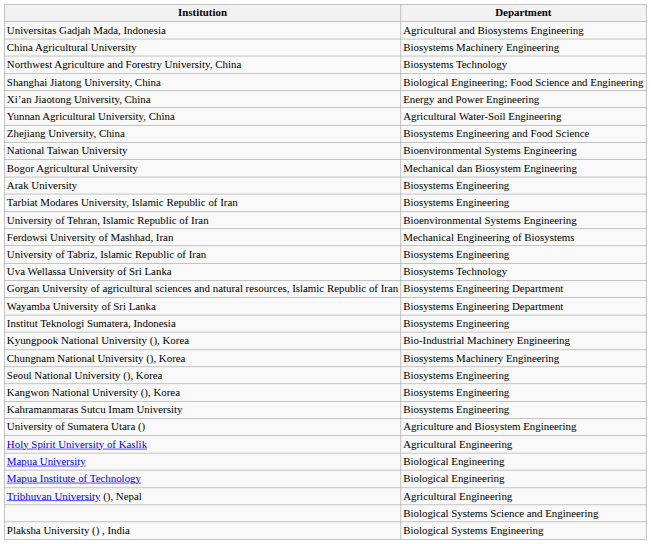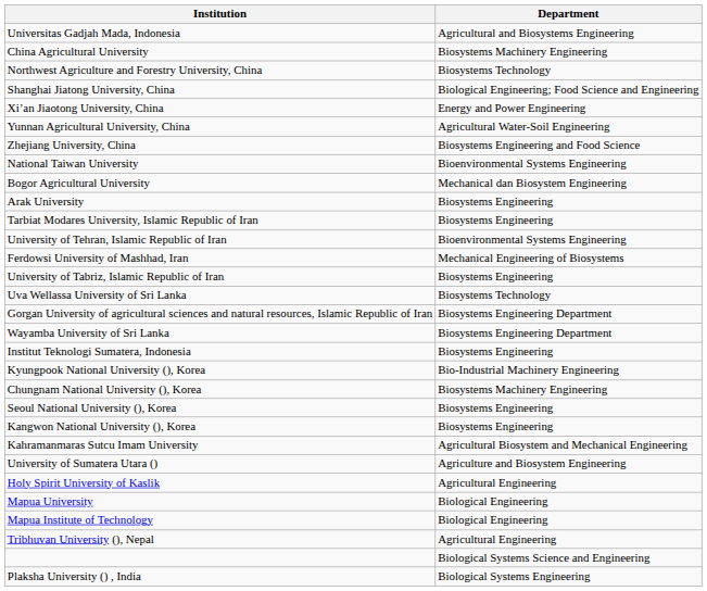 <table class="wikitable sortable">
 <tr>
 <th>Institution</th>
 <th>Department</th>
 </tr>
 <tr>
 <td>Universitas Gadjah Mada, Indonesia</td>
 <td>Agricultural and Biosystems Engineering</td>
 </tr>
 <tr>
 <td>China Agricultural University</td>
 <td>Biosystems Machinery Engineering</td>
 </tr>
 <tr>
 <td>Northwest Agriculture and Forestry University, China</td>
 <td>Biosystems Technology</td>
 </tr>
 <tr>
 <td>Shanghai Jiatong University, China</td>
 <td>Biological Engineering; Food Science and Engineering</td>
 </tr>
 <tr>
 <td>Xi’an Jiaotong University, China</td>
 <td>Energy and Power Engineering</td>
 </tr>
 <tr>
 <td>Yunnan Agricultural University, China</td>
 <td>Agricultural Water-Soil Engineering</td>
 </tr>
 <tr>
 <td>Zhejiang University, China</td>
 <td>Biosystems Engineering and Food Science</td>
 </tr>
 <tr>
 <td>National Taiwan University</td>
 <td>Bioenvironmental Systems Engineering</td>
 </tr>
 <tr>
 <td>Bogor Agricultural University</td>
 <td>Mechanical dan Biosystem Engineering</td>
 </tr>
 <tr>
 <td>Arak University</td>
 <td>Biosystems Engineering</td>
 </tr>
 <tr>
 <td>Tarbiat Modares University, Islamic Republic of Iran</td>
 <td>Biosystems Engineering</td>
 </tr>
 <tr>
 <td>University of Tehran, Islamic Republic of Iran</td>
 <td>Bioenvironmental Systems Engineering</td>
 </tr>
 <tr>
 <td>Ferdowsi University of Mashhad, Iran</td>
 <td>Mechanical Engineering of Biosystems</td>
 </tr>
 <tr>
 <td>University of Tabriz, Islamic Republic of Iran</td>
 <td>Biosystems Engineering</td>
 </tr>
 <tr>
 <td>Uva Wellassa University of Sri Lanka</td>
 <td>Biosystems Technology</td>
 </tr>
 <tr>
 <td>Gorgan University of agricultural sciences and natural resources, Islamic Republic of Iran</td>
 <td>Biosystems  Engineering Department</td>
 </tr>
 <tr>
 <td>Wayamba University of Sri Lanka</td>
 <td>Biosystems Engineering Department</td>
 </tr>
 <tr>
 <td>Institut Teknologi Sumatera, Indonesia</td>
 <td>Biosystems Engineering</td>
 </tr>
 <tr>
 <td>Kyungpook National University (), Korea</td>
 <td>Bio-Industrial Machinery Engineering</td>
 </tr>
 <tr>
 <td>Chungnam National University (), Korea</td>
 <td>Biosystems Machinery Engineering</td>
 </tr>
 <tr>
 <td>Seoul National University (), Korea</td>
 <td>Biosystems Engineering</td>
 </tr>
 <tr>
 <td>Kangwon National University (), Korea</td>
 <td>Biosystems Engineering</td>
 </tr>
 <tr>
 <td>Kahramanmaras Sutcu Imam University</td>
-<td>Biosystems Engineering</td>
+<td>Agricultural Biosystem and Mechanical Engineering</td>
 </tr>
 <tr>
 <td>University of Sumatera Utara ()</td>
 <td>Agriculture and Biosystem Engineering</td>
 </tr>
 <tr>
 <td><a href='#'>Holy Spirit University of Kaslik</a></td>
 <td>Agricultural Engineering</td>
 </tr>
 <tr>
 <td><a href='#'>Mapua University</a></td>
 <td>Biological Engineering</td>
 </tr>
 <tr>
 <td><a href='#'>Mapua Institute of Technology</a></td>
 <td>Biological Engineering</td>
 </tr>
 <tr>
 <td><a href='#'>Tribhuvan University</a> (), Nepal</td>
 <td>Agricultural Engineering</td>
 </tr>
 <tr>
 <td></td>
 <td>Biological Systems Science and Engineering</td>
 </tr>
 <tr>
 <td>Plaksha University () , India</td>
 <td>Biological Systems Engineering</td>
 </tr>
 </table>
